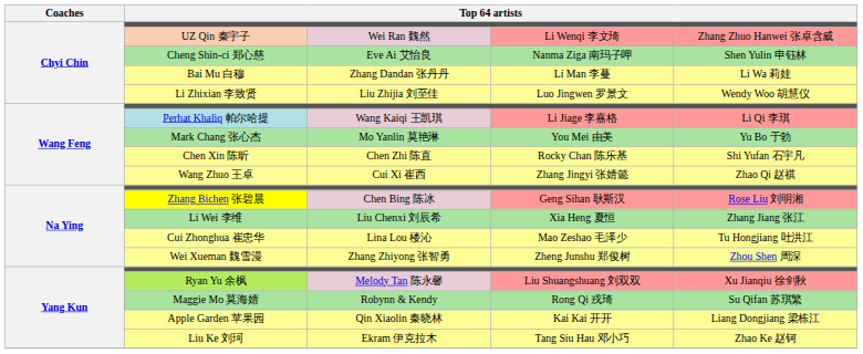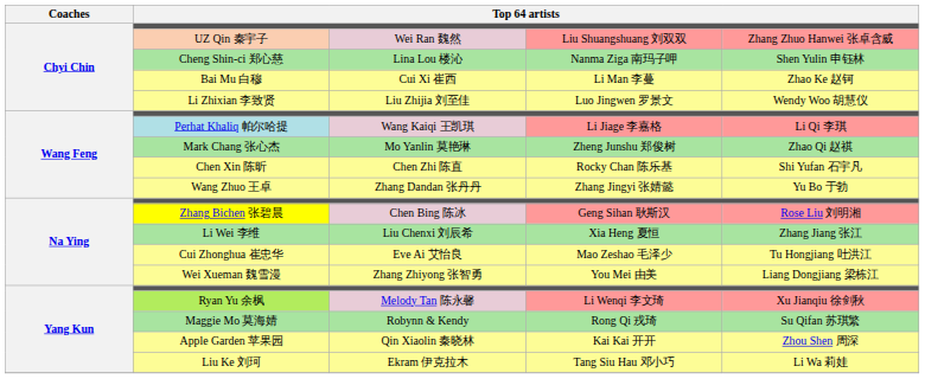 <table class="wikitable" style="text-align:center; width:100%;">
 <tr>
 <th scope="col" style="width:14%;">Coaches</th>
 <th scope="col" colspan="4">Top 64 artists</th>
 </tr>
 <tr>
 <th rowspan="5"><a href='#'>Chyi Chin</a></th>
 <td colspan="4" style="background:#555;"></td>
 </tr>
 <tr>
 <td style="background:#FBCEB1; width:21.5%;">UZ Qin 秦宇子</td>
 <td style="background:#E8CCD7; width:21.5%;">Wei Ran 魏然</td>
-<td style="background:#f99;">Li Wenqi 李文琦</td>
+<td style="background:#f99; width:21.5%;">Liu Shuangshuang 刘双双</td>
 <td style="background:#f99; width:21.5%;">Zhang Zhuo Hanwei 张卓含威</td>
 </tr>
 <tr style="background:#A8E4A0;">
 <td>Cheng Shin-ci 郑心慈</td>
-<td>Eve Ai 艾怡良</td>
+<td>Lina Lou 楼沁</td>
 <td>Nanma Ziga 南玛子呷</td>
 <td>Shen Yulin 申钰林</td>
 </tr>
 <tr style="background:#fdfd96;">
 <td>Bai Mu 白穆</td>
-<td>Zhang Dandan 张丹丹</td>
+<td>Cui Xi 崔西</td>
 <td>Li Man 李蔓</td>
-<td>Li Wa 莉娃</td>
+<td>Zhao Ke 赵钶</td>
 </tr>
 <tr style="background:#fdfd96;">
 <td>Li Zhixian 李致贤</td>
 <td>Liu Zhijia 刘至佳</td>
 <td>Luo Jingwen 罗景文</td>
 <td>Wendy Woo 胡慧仪</td>
 </tr>
 <tr>
 <th rowspan="5"><a href='#'>Wang Feng</a></th>
 <td colspan="4" style="background:#555;"></td>
 </tr>
 <tr>
 <td style="background:#B0E0E6;"><a href='#'>Perhat Khaliq</a> 帕尔哈提</td>
 <td style="background:#E8CCD7;">Wang Kaiqi 王凯琪</td>
 <td style="background:#f99;">Li Jiage 李嘉格</td>
 <td style="background:#f99;">Li Qi 李琪</td>
 </tr>
 <tr style="background:#A8E4A0;">
 <td>Mark Chang 张心杰</td>
 <td>Mo Yanlin 莫艳琳</td>
-<td>You Mei 由美</td>
-<td>Yu Bo 于勃</td>
+<td>Zheng Junshu 郑俊树</td>
+<td>Zhao Qi 赵祺</td>
 </tr>
 <tr style="background:#fdfd96;">
 <td>Chen Xin 陈昕</td>
 <td>Chen Zhi 陈直</td>
 <td>Rocky Chan 陈乐基</td>
 <td>Shi Yufan 石宇凡</td>
 </tr>
 <tr style="background:#fdfd96;">
 <td>Wang Zhuo 王卓</td>
-<td>Cui Xi 崔西</td>
+<td>Zhang Dandan 张丹丹</td>
 <td>Zhang Jingyi 张婧懿</td>
-<td>Zhao Qi 赵祺</td>
+<td>Yu Bo 于勃</td>
 </tr>
 <tr>
 <th rowspan="5"><a href='#'>Na Ying</a></th>
 <td colspan="4" style="background:#555;"></td>
 </tr>
 <tr>
 <td style="background:yellow;"><a href='#'>Zhang Bichen</a> 张碧晨</td>
 <td style="background:#E8CCD7;">Chen Bing 陈冰</td>
 <td style="background:#f99;">Geng Sihan 耿斯汉</td>
 <td style="background:#f99;"><a href='#'>Rose Liu</a> 刘明湘</td>
 </tr>
 <tr style="background:#A8E4A0;">
 <td>Li Wei 李维</td>
 <td>Liu Chenxi 刘辰希</td>
 <td>Xia Heng 夏恒</td>
 <td>Zhang Jiang 张江</td>
 </tr>
 <tr style="background:#fdfd96;">
 <td>Cui Zhonghua 崔忠华</td>
-<td>Lina Lou 楼沁</td>
+<td>Eve Ai 艾怡良</td>
 <td>Mao Zeshao 毛泽少</td>
 <td>Tu Hongjiang 吐洪江</td>
 </tr>
 <tr style="background:#fdfd96;">
 <td>Wei Xueman 魏雪漫</td>
 <td>Zhang Zhiyong 张智勇</td>
-<td>Zheng Junshu 郑俊树</td>
-<td><a href='#'>Zhou Shen</a> 周深</td>
+<td>You Mei 由美</td>
+<td>Liang Dongjiang 梁栋江</td>
 </tr>
 <tr>
 <th rowspan="5"><a href='#'>Yang Kun</a></th>
 <td colspan="4" style="background:#555;"></td>
 </tr>
 <tr>
 <td style="background: #B2EC5D;">Ryan Yu 余枫</td>
 <td style="background:#E8CCD7;"><a href='#'>Melody Tan</a> 陈永馨</td>
-<td style="background:#f99; width:21.5%;">Liu Shuangshuang 刘双双</td>
+<td style="background:#f99;">Li Wenqi 李文琦</td>
 <td style="background:#f99;">Xu Jianqiu 徐剑秋</td>
 </tr>
 <tr style="background:#A8E4A0;">
 <td>Maggie Mo 莫海婧</td>
 <td>Robynn & Kendy</td>
 <td>Rong Qi 戎琦</td>
 <td>Su Qifan 苏琪繁</td>
 </tr>
 <tr style="background:#fdfd96;">
 <td>Apple Garden 苹果园</td>
 <td>Qin Xiaolin 秦晓林</td>
 <td>Kai Kai 开开</td>
-<td>Liang Dongjiang 梁栋江</td>
+<td><a href='#'>Zhou Shen</a> 周深</td>
 </tr>
 <tr style="background:#fdfd96;">
 <td>Liu Ke 刘珂</td>
 <td>Ekram 伊克拉木</td>
 <td>Tang Siu Hau 邓小巧</td>
-<td>Zhao Ke 赵钶</td>
+<td>Li Wa 莉娃</td>
 </tr>
 <tr>
 </tr>
 </table>
